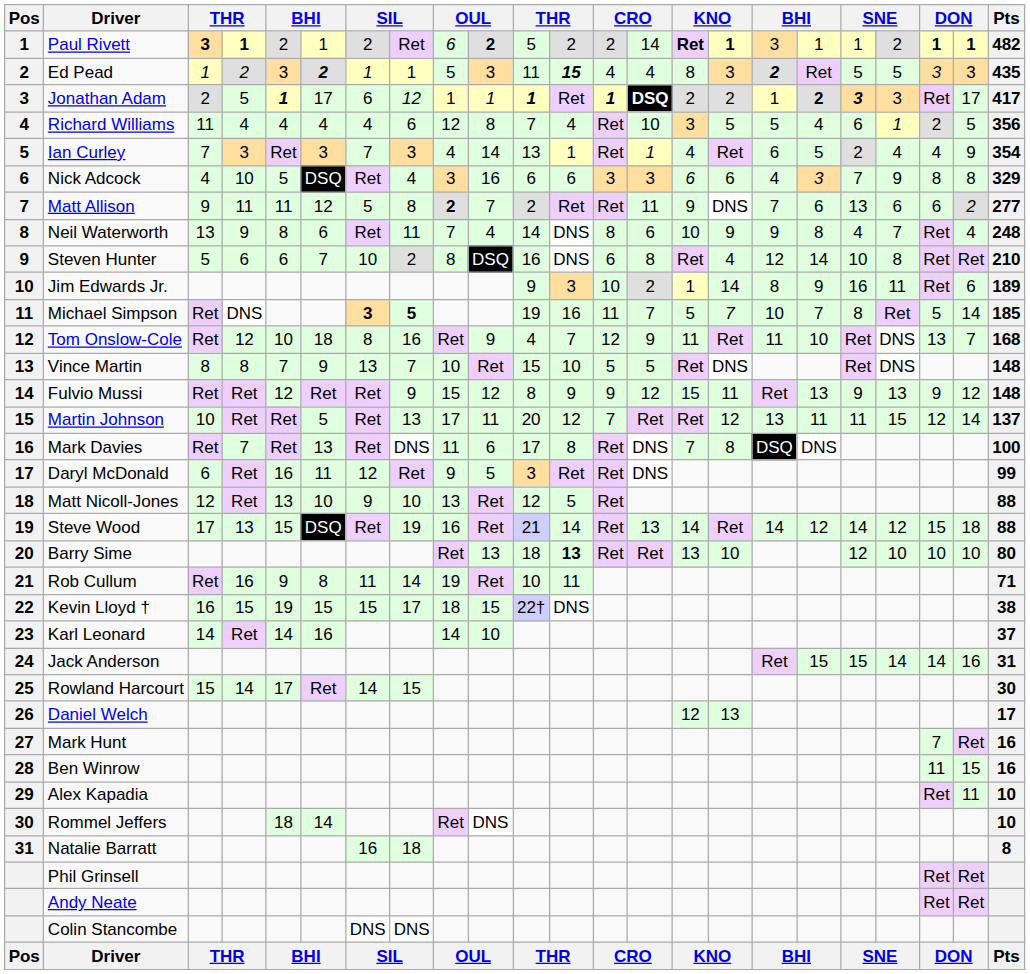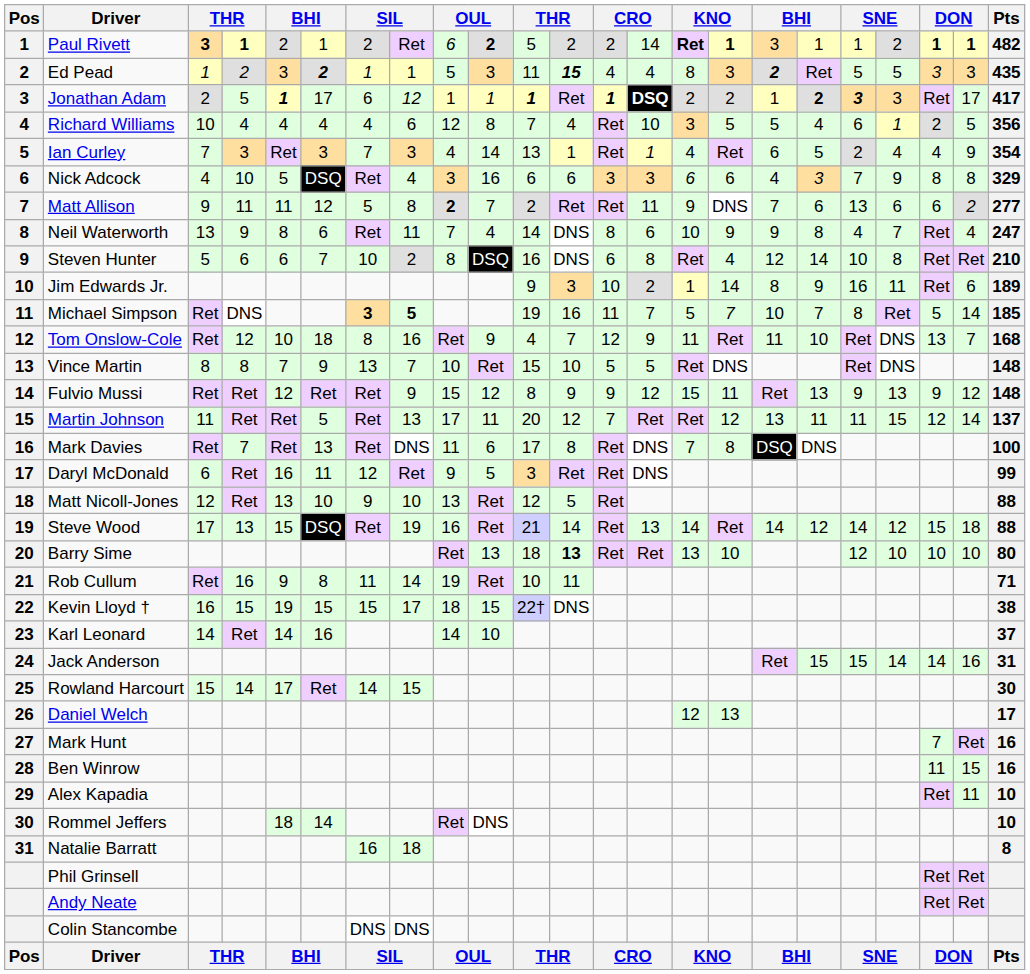 <table class="wikitable" style="font-size: 85%; text-align: center;">
 <tr valign="top">
 <th valign="middle">Pos</th>
 <th valign="middle">Driver</th>
 <th colspan="2"><a href='#'>THR</a></th>
 <th colspan="2"><a href='#'>BHI</a></th>
 <th colspan="2"><a href='#'>SIL</a></th>
 <th colspan="2"><a href='#'>OUL</a></th>
 <th colspan="2"><a href='#'>THR</a></th>
 <th colspan="2"><a href='#'>CRO</a></th>
 <th colspan="2"><a href='#'>KNO</a></th>
 <th colspan="2"><a href='#'>BHI</a></th>
 <th colspan="2"><a href='#'>SNE</a></th>
 <th colspan="2"><a href='#'>DON</a></th>
 <th valign=middle>Pts</th>
 </tr>
 <tr>
 <th>1</th>
 <td align=left> <a href='#'>Paul Rivett</a></td>
 <td style="background: #ffdf9f"><strong>3</strong></td>
 <td style="background: #ffffbf"><strong>1</strong></td>
 <td style="background: #dfdfdf">2</td>
 <td style="background: #ffffbf">1</td>
 <td style="background: #dfdfdf">2</td>
 <td style="background: #efcfff">Ret</td>
 <td style="background: #dfffdf"><em>6</em></td>
 <td style="background: #dfdfdf"><strong>2</strong></td>
 <td style="background: #dfffdf">5</td>
 <td style="background: #dfdfdf">2</td>
 <td style="background: #dfdfdf">2</td>
 <td style="background: #dfffdf">14</td>
 <td style="background: #efcfff"><strong>Ret</strong></td>
 <td style="background: #ffffbf"><strong>1</strong></td>
 <td style="background: #ffdf9f">3</td>
 <td style="background: #ffffbf">1</td>
 <td style="background: #ffffbf">1</td>
 <td style="background: #dfdfdf">2</td>
 <td style="background: #ffffbf"><strong>1</strong></td>
 <td style="background: #ffffbf"><strong>1</strong></td>
 <th>482</th>
 </tr>
 <tr>
 <th>2</th>
 <td align=left> Ed Pead</td>
 <td style="background: #ffffbf"><em>1</em></td>
 <td style="background: #dfdfdf"><em>2</em></td>
 <td style="background: #ffdf9f">3</td>
 <td style="background: #dfdfdf"><strong><em>2</em></strong></td>
 <td style="background: #ffffbf"><em>1</em></td>
 <td style="background: #ffffbf">1</td>
 <td style="background: #dfffdf">5</td>
 <td style="background: #ffdf9f">3</td>
 <td style="background: #dfffdf">11</td>
 <td style="background: #dfffdf"><strong><em>15</em></strong></td>
 <td style="background: #dfffdf">4</td>
 <td style="background: #dfffdf">4</td>
 <td style="background: #dfffdf">8</td>
 <td style="background: #ffdf9f">3</td>
 <td style="background: #dfdfdf"><strong><em>2</em></strong></td>
 <td style="background: #efcfff">Ret</td>
 <td style="background: #dfffdf">5</td>
 <td style="background: #dfffdf">5</td>
 <td style="background: #ffdf9f"><em>3</em></td>
 <td style="background: #ffdf9f">3</td>
 <th>435</th>
 </tr>
 <tr>
 <th>3</th>
 <td align=left> <a href='#'>Jonathan Adam</a></td>
 <td style="background: #dfdfdf">2</td>
 <td style="background: #dfffdf">5</td>
 <td style="background: #ffffbf"><strong><em>1</em></strong></td>
 <td style="background: #dfffdf">17</td>
 <td style="background: #dfffdf">6</td>
 <td style="background: #dfffdf"><em>12</em></td>
 <td style="background: #ffffbf">1</td>
 <td style="background: #ffffbf"><em>1</em></td>
 <td style="background: #ffffbf"><strong><em>1</em></strong></td>
 <td style="background: #efcfff">Ret</td>
 <td style="background: #ffffbf"><strong><em>1</em></strong></td>
 <td style="background:#000000; color:white;"><strong>DSQ</strong></td>
 <td style="background: #dfdfdf">2</td>
 <td style="background: #dfdfdf">2</td>
 <td style="background: #ffffbf">1</td>
 <td style="background: #dfdfdf"><strong>2</strong></td>
 <td style="background: #ffdf9f"><strong><em>3</em></strong></td>
 <td style="background: #ffdf9f">3</td>
 <td style="background: #efcfff">Ret</td>
 <td style="background: #dfffdf">17</td>
 <th>417</th>
 </tr>
 <tr>
 <th>4</th>
 <td align=left> <a href='#'>Richard Williams</a></td>
-<td style="background: #dfffdf">11</td>
+<td style="background: #dfffdf">10</td>
 <td style="background: #dfffdf">4</td>
 <td style="background: #dfffdf">4</td>
 <td style="background: #dfffdf">4</td>
 <td style="background: #dfffdf">4</td>
 <td style="background: #dfffdf">6</td>
 <td style="background: #dfffdf">12</td>
 <td style="background: #dfffdf">8</td>
 <td style="background: #dfffdf">7</td>
 <td style="background: #dfffdf">4</td>
 <td style="background: #efcfff">Ret</td>
 <td style="background: #dfffdf">10</td>
 <td style="background: #ffdf9f">3</td>
 <td style="background: #dfffdf">5</td>
 <td style="background: #dfffdf">5</td>
 <td style="background: #dfffdf">4</td>
 <td style="background: #dfffdf">6</td>
 <td style="background: #ffffbf"><em>1</em></td>
 <td style="background: #dfdfdf">2</td>
 <td style="background: #dfffdf">5</td>
 <th>356</th>
 </tr>
 <tr>
 <th>5</th>
 <td align=left> <a href='#'>Ian Curley</a></td>
 <td style="background: #dfffdf">7</td>
 <td style="background: #ffdf9f">3</td>
 <td style="background: #efcfff">Ret</td>
 <td style="background: #ffdf9f">3</td>
 <td style="background: #dfffdf">7</td>
 <td style="background: #ffdf9f">3</td>
 <td style="background: #dfffdf">4</td>
 <td style="background: #dfffdf">14</td>
 <td style="background: #dfffdf">13</td>
 <td style="background: #ffffbf">1</td>
 <td style="background: #efcfff">Ret</td>
 <td style="background: #ffffbf"><em>1</em></td>
 <td style="background: #dfffdf">4</td>
 <td style="background: #efcfff">Ret</td>
 <td style="background: #dfffdf">6</td>
 <td style="background: #dfffdf">5</td>
 <td style="background: #dfdfdf">2</td>
 <td style="background: #dfffdf">4</td>
 <td style="background: #dfffdf">4</td>
 <td style="background: #dfffdf">9</td>
 <th>354</th>
 </tr>
 <tr>
 <th>6</th>
 <td align=left> Nick Adcock</td>
 <td style="background: #dfffdf">4</td>
 <td style="background: #dfffdf">10</td>
 <td style="background: #dfffdf">5</td>
 <td style="background:#000000; color:white;">DSQ</td>
 <td style="background: #efcfff">Ret</td>
 <td style="background: #dfffdf">4</td>
 <td style="background: #ffdf9f">3</td>
 <td style="background: #dfffdf">16</td>
 <td style="background: #dfffdf">6</td>
 <td style="background: #dfffdf">6</td>
 <td style="background: #ffdf9f">3</td>
 <td style="background: #ffdf9f">3</td>
 <td style="background: #dfffdf"><em>6</em></td>
 <td style="background: #dfffdf">6</td>
 <td style="background: #dfffdf">4</td>
 <td style="background: #ffdf9f"><em>3</em></td>
 <td style="background: #dfffdf">7</td>
 <td style="background: #dfffdf">9</td>
 <td style="background: #dfffdf">8</td>
 <td style="background: #dfffdf">8</td>
 <th>329</th>
 </tr>
 <tr>
 <th>7</th>
 <td align=left> <a href='#'>Matt Allison</a></td>
 <td style="background: #dfffdf">9</td>
 <td style="background: #dfffdf">11</td>
 <td style="background: #dfffdf">11</td>
 <td style="background: #dfffdf">12</td>
 <td style="background: #dfffdf">5</td>
 <td style="background: #dfffdf">8</td>
 <td style="background: #dfdfdf"><strong>2</strong></td>
 <td style="background: #dfffdf">7</td>
 <td style="background: #dfdfdf">2</td>
 <td style="background: #efcfff">Ret</td>
 <td style="background: #efcfff">Ret</td>
 <td style="background: #dfffdf">11</td>
 <td style="background: #dfffdf">9</td>
 <td style="background: #ffffff">DNS</td>
 <td style="background: #dfffdf">7</td>
 <td style="background: #dfffdf">6</td>
 <td style="background: #dfffdf">13</td>
 <td style="background: #dfffdf">6</td>
 <td style="background: #dfffdf">6</td>
 <td style="background: #dfdfdf"><em>2</em></td>
 <th>277</th>
 </tr>
 <tr>
 <th>8</th>
 <td align=left> Neil Waterworth</td>
 <td style="background: #dfffdf">13</td>
 <td style="background: #dfffdf">9</td>
 <td style="background: #dfffdf">8</td>
 <td style="background: #dfffdf">6</td>
 <td style="background: #efcfff">Ret</td>
 <td style="background: #dfffdf">11</td>
 <td style="background: #dfffdf">7</td>
 <td style="background: #dfffdf">4</td>
 <td style="background: #dfffdf">14</td>
 <td style="background: #ffffff">DNS</td>
 <td style="background: #dfffdf">8</td>
 <td style="background: #dfffdf">6</td>
 <td style="background: #dfffdf">10</td>
 <td style="background: #dfffdf">9</td>
 <td style="background: #dfffdf">9</td>
 <td style="background: #dfffdf">8</td>
 <td style="background: #dfffdf">4</td>
 <td style="background: #dfffdf">7</td>
 <td style="background: #efcfff">Ret</td>
 <td style="background: #dfffdf">4</td>
-<th>248</th>
+<th>247</th>
 </tr>
 <tr>
 <th>9</th>
 <td align=left> Steven Hunter</td>
 <td style="background: #dfffdf">5</td>
 <td style="background: #dfffdf">6</td>
 <td style="background: #dfffdf">6</td>
 <td style="background: #dfffdf">7</td>
 <td style="background: #dfffdf">10</td>
 <td style="background: #dfdfdf">2</td>
 <td style="background: #dfffdf">8</td>
 <td style="background:#000000; color:white;">DSQ</td>
 <td style="background: #dfffdf">16</td>
 <td style="background: #ffffff">DNS</td>
 <td style="background: #dfffdf">6</td>
 <td style="background: #dfffdf">8</td>
 <td style="background: #efcfff">Ret</td>
 <td style="background: #dfffdf">4</td>
 <td style="background: #dfffdf">12</td>
 <td style="background: #dfffdf">14</td>
 <td style="background: #dfffdf">10</td>
 <td style="background: #dfffdf">8</td>
 <td style="background: #efcfff">Ret</td>
 <td style="background: #efcfff">Ret</td>
 <th>210</th>
 </tr>
 <tr>
 <th>10</th>
 <td align=left> Jim Edwards Jr.</td>
 <td></td>
 <td></td>
 <td></td>
 <td></td>
 <td></td>
 <td></td>
 <td></td>
 <td></td>
 <td style="background: #dfffdf">9</td>
 <td style="background: #ffdf9f">3</td>
 <td style="background: #dfffdf">10</td>
 <td style="background: #dfdfdf">2</td>
 <td style="background: #ffffbf">1</td>
 <td style="background: #dfffdf">14</td>
 <td style="background: #dfffdf">8</td>
 <td style="background: #dfffdf">9</td>
 <td style="background: #dfffdf">16</td>
 <td style="background: #dfffdf">11</td>
 <td style="background: #efcfff">Ret</td>
 <td style="background: #dfffdf">6</td>
 <th>189</th>
 </tr>
 <tr>
 <th>11</th>
 <td align=left> Michael Simpson</td>
 <td style="background: #efcfff">Ret</td>
 <td style="background: #ffffff">DNS</td>
 <td></td>
 <td></td>
 <td style="background: #ffdf9f"><strong>3</strong></td>
 <td style="background: #dfffdf"><strong>5</strong></td>
 <td></td>
 <td></td>
 <td style="background: #dfffdf">19</td>
 <td style="background: #dfffdf">16</td>
 <td style="background: #dfffdf">11</td>
 <td style="background: #dfffdf">7</td>
 <td style="background: #dfffdf">5</td>
 <td style="background: #dfffdf"><em>7</em></td>
 <td style="background: #dfffdf">10</td>
 <td style="background: #dfffdf">7</td>
 <td style="background: #dfffdf">8</td>
 <td style="background: #efcfff">Ret</td>
 <td style="background: #dfffdf">5</td>
 <td style="background: #dfffdf">14</td>
 <th>185</th>
 </tr>
 <tr>
 <th>12</th>
 <td align=left> <a href='#'>Tom Onslow-Cole</a></td>
 <td style="background: #efcfff">Ret</td>
 <td style="background: #dfffdf">12</td>
 <td style="background: #dfffdf">10</td>
 <td style="background: #dfffdf">18</td>
 <td style="background: #dfffdf">8</td>
 <td style="background: #dfffdf">16</td>
 <td style="background: #efcfff">Ret</td>
 <td style="background: #dfffdf">9</td>
 <td style="background: #dfffdf">4</td>
 <td style="background: #dfffdf">7</td>
 <td style="background: #dfffdf">12</td>
 <td style="background: #dfffdf">9</td>
 <td style="background: #dfffdf">11</td>
 <td style="background: #efcfff">Ret</td>
 <td style="background: #dfffdf">11</td>
 <td style="background: #dfffdf">10</td>
 <td style="background: #efcfff">Ret</td>
 <td style="background: #ffffff">DNS</td>
 <td style="background: #dfffdf">13</td>
 <td style="background: #dfffdf">7</td>
 <th>168</th>
 </tr>
 <tr>
 <th>13</th>
 <td align=left> Vince Martin</td>
 <td style="background: #dfffdf">8</td>
 <td style="background: #dfffdf">8</td>
 <td style="background: #dfffdf">7</td>
 <td style="background: #dfffdf">9</td>
 <td style="background: #dfffdf">13</td>
 <td style="background: #dfffdf">7</td>
 <td style="background: #dfffdf">10</td>
 <td style="background: #efcfff">Ret</td>
 <td style="background: #dfffdf">15</td>
 <td style="background: #dfffdf">10</td>
 <td style="background: #dfffdf">5</td>
 <td style="background: #dfffdf">5</td>
 <td style="background: #efcfff">Ret</td>
 <td style="background: #ffffff">DNS</td>
 <td></td>
 <td></td>
 <td style="background: #efcfff">Ret</td>
 <td style="background: #ffffff">DNS</td>
 <td></td>
 <td></td>
 <th>148</th>
 </tr>
 <tr>
 <th>14</th>
 <td align=left> Fulvio Mussi</td>
 <td style="background: #efcfff">Ret</td>
 <td style="background: #efcfff">Ret</td>
 <td style="background: #dfffdf">12</td>
 <td style="background: #efcfff">Ret</td>
 <td style="background: #efcfff">Ret</td>
 <td style="background: #dfffdf">9</td>
 <td style="background: #dfffdf">15</td>
 <td style="background: #dfffdf">12</td>
 <td style="background: #dfffdf">8</td>
 <td style="background: #dfffdf">9</td>
 <td style="background: #dfffdf">9</td>
 <td style="background: #dfffdf">12</td>
 <td style="background: #dfffdf">15</td>
 <td style="background: #dfffdf">11</td>
 <td style="background: #efcfff">Ret</td>
 <td style="background: #dfffdf">13</td>
 <td style="background: #dfffdf">9</td>
 <td style="background: #dfffdf">13</td>
 <td style="background: #dfffdf">9</td>
 <td style="background: #dfffdf">12</td>
 <th>148</th>
 </tr>
 <tr>
 <th>15</th>
 <td align=left> <a href='#'>Martin Johnson</a></td>
-<td style="background: #dfffdf">10</td>
+<td style="background: #dfffdf">11</td>
 <td style="background: #efcfff">Ret</td>
 <td style="background: #efcfff">Ret</td>
 <td style="background: #dfffdf">5</td>
 <td style="background: #efcfff">Ret</td>
 <td style="background: #dfffdf">13</td>
 <td style="background: #dfffdf">17</td>
 <td style="background: #dfffdf">11</td>
 <td style="background: #dfffdf">20</td>
 <td style="background: #dfffdf">12</td>
 <td style="background: #dfffdf">7</td>
 <td style="background: #efcfff">Ret</td>
 <td style="background: #efcfff">Ret</td>
 <td style="background: #dfffdf">12</td>
 <td style="background: #dfffdf">13</td>
 <td style="background: #dfffdf">11</td>
 <td style="background: #dfffdf">11</td>
 <td style="background: #dfffdf">15</td>
 <td style="background: #dfffdf">12</td>
 <td style="background: #dfffdf">14</td>
 <th>137</th>
 </tr>
 <tr>
 <th>16</th>
 <td align=left> Mark Davies</td>
 <td style="background: #efcfff">Ret</td>
 <td style="background: #dfffdf">7</td>
 <td style="background: #efcfff">Ret</td>
 <td style="background: #dfffdf">13</td>
 <td style="background: #efcfff">Ret</td>
 <td style="background: #ffffff">DNS</td>
 <td style="background: #dfffdf">11</td>
 <td style="background: #dfffdf">6</td>
 <td style="background: #dfffdf">17</td>
 <td style="background: #dfffdf">8</td>
 <td style="background: #efcfff">Ret</td>
 <td style="background: #ffffff">DNS</td>
 <td style="background: #dfffdf">7</td>
 <td style="background: #dfffdf">8</td>
 <td style="background:#000000; color:white;">DSQ</td>
 <td style="background: #ffffff">DNS</td>
 <td></td>
 <td></td>
 <td></td>
 <td></td>
 <th>100</th>
 </tr>
 <tr>
 <th>17</th>
 <td align=left> Daryl McDonald</td>
 <td style="background: #dfffdf">6</td>
 <td style="background: #efcfff">Ret</td>
 <td style="background: #dfffdf">16</td>
 <td style="background: #dfffdf">11</td>
 <td style="background: #dfffdf">12</td>
 <td style="background: #efcfff">Ret</td>
 <td style="background: #dfffdf">9</td>
 <td style="background: #dfffdf">5</td>
 <td style="background: #ffdf9f">3</td>
 <td style="background: #efcfff">Ret</td>
 <td style="background: #efcfff">Ret</td>
 <td style="background: #ffffff">DNS</td>
 <td></td>
 <td></td>
 <td></td>
 <td></td>
 <td></td>
 <td></td>
 <td></td>
 <td></td>
 <th>99</th>
 </tr>
 <tr>
 <th>18</th>
 <td align=left> Matt Nicoll-Jones</td>
 <td style="background: #dfffdf">12</td>
 <td style="background: #efcfff">Ret</td>
 <td style="background: #dfffdf">13</td>
 <td style="background: #dfffdf">10</td>
 <td style="background: #dfffdf">9</td>
 <td style="background: #dfffdf">10</td>
 <td style="background: #dfffdf">13</td>
 <td style="background: #efcfff">Ret</td>
 <td style="background: #dfffdf">12</td>
 <td style="background: #dfffdf">5</td>
 <td style="background: #efcfff">Ret</td>
 <td></td>
 <td></td>
 <td></td>
 <td></td>
 <td></td>
 <td></td>
 <td></td>
 <td></td>
 <td></td>
 <th>88</th>
 </tr>
 <tr>
 <th>19</th>
 <td align=left> Steve Wood</td>
 <td style="background: #dfffdf">17</td>
 <td style="background: #dfffdf">13</td>
 <td style="background: #dfffdf">15</td>
 <td style="background:#000000; color:white;">DSQ</td>
 <td style="background: #efcfff">Ret</td>
 <td style="background: #dfffdf">19</td>
 <td style="background: #dfffdf">16</td>
 <td style="background: #efcfff">Ret</td>
 <td style="background: #cfcfff">21</td>
 <td style="background: #dfffdf">14</td>
 <td style="background: #efcfff">Ret</td>
 <td style="background: #dfffdf">13</td>
 <td style="background: #dfffdf">14</td>
 <td style="background: #efcfff">Ret</td>
 <td style="background: #dfffdf">14</td>
 <td style="background: #dfffdf">12</td>
 <td style="background: #dfffdf">14</td>
 <td style="background: #dfffdf">12</td>
 <td style="background: #dfffdf">15</td>
 <td style="background: #dfffdf">18</td>
 <th>88</th>
 </tr>
 <tr>
 <th>20</th>
 <td align=left> Barry Sime</td>
 <td></td>
 <td></td>
 <td></td>
 <td></td>
 <td></td>
 <td></td>
 <td style="background: #efcfff">Ret</td>
 <td style="background: #dfffdf">13</td>
 <td style="background: #dfffdf">18</td>
 <td style="background: #dfffdf"><strong>13</strong></td>
 <td style="background: #efcfff">Ret</td>
 <td style="background: #efcfff">Ret</td>
 <td style="background: #dfffdf">13</td>
 <td style="background: #dfffdf">10</td>
 <td></td>
 <td></td>
 <td style="background: #dfffdf">12</td>
 <td style="background: #dfffdf">10</td>
 <td style="background: #dfffdf">10</td>
 <td style="background: #dfffdf">10</td>
 <th>80</th>
 </tr>
 <tr>
 <th>21</th>
 <td align=left> Rob Cullum</td>
 <td style="background: #efcfff">Ret</td>
 <td style="background: #dfffdf">16</td>
 <td style="background: #dfffdf">9</td>
 <td style="background: #dfffdf">8</td>
 <td style="background: #dfffdf">11</td>
 <td style="background: #dfffdf">14</td>
 <td style="background: #dfffdf">19</td>
 <td style="background: #efcfff">Ret</td>
 <td style="background: #dfffdf">10</td>
 <td style="background: #dfffdf">11</td>
 <td></td>
 <td></td>
 <td></td>
 <td></td>
 <td></td>
 <td></td>
 <td></td>
 <td></td>
 <td></td>
 <td></td>
 <th>71</th>
 </tr>
 <tr>
 <th>22</th>
 <td align=left> Kevin Lloyd †</td>
 <td style="background: #dfffdf">16</td>
 <td style="background: #dfffdf">15</td>
 <td style="background: #dfffdf">19</td>
 <td style="background: #dfffdf">15</td>
 <td style="background: #dfffdf">15</td>
 <td style="background: #dfffdf">17</td>
 <td style="background: #dfffdf">18</td>
 <td style="background: #dfffdf">15</td>
 <td style="background: #cfcfff">22†</td>
 <td style="background: #ffffff">DNS</td>
 <td></td>
 <td></td>
 <td></td>
 <td></td>
 <td></td>
 <td></td>
 <td></td>
 <td></td>
 <td></td>
 <td></td>
 <th>38</th>
 </tr>
 <tr>
 <th>23</th>
 <td align=left> Karl Leonard</td>
 <td style="background: #dfffdf">14</td>
 <td style="background: #efcfff">Ret</td>
 <td style="background: #dfffdf">14</td>
 <td style="background: #dfffdf">16</td>
 <td></td>
 <td></td>
 <td style="background: #dfffdf">14</td>
 <td style="background: #dfffdf">10</td>
 <td></td>
 <td></td>
 <td></td>
 <td></td>
 <td></td>
 <td></td>
 <td></td>
 <td></td>
 <td></td>
 <td></td>
 <td></td>
 <td></td>
 <th>37</th>
 </tr>
 <tr>
 <th>24</th>
 <td align=left> Jack Anderson</td>
 <td></td>
 <td></td>
 <td></td>
 <td></td>
 <td></td>
 <td></td>
 <td></td>
 <td></td>
 <td></td>
 <td></td>
 <td></td>
 <td></td>
 <td></td>
 <td></td>
 <td style="background: #efcfff">Ret</td>
 <td style="background: #dfffdf">15</td>
 <td style="background: #dfffdf">15</td>
 <td style="background: #dfffdf">14</td>
 <td style="background: #dfffdf">14</td>
 <td style="background: #dfffdf">16</td>
 <th>31</th>
 </tr>
 <tr>
 <th>25</th>
 <td align=left> Rowland Harcourt</td>
 <td style="background: #dfffdf">15</td>
 <td style="background: #dfffdf">14</td>
 <td style="background: #dfffdf">17</td>
 <td style="background: #efcfff">Ret</td>
 <td style="background: #dfffdf">14</td>
 <td style="background: #dfffdf">15</td>
 <td></td>
 <td></td>
 <td></td>
 <td></td>
 <td></td>
 <td></td>
 <td></td>
 <td></td>
 <td></td>
 <td></td>
 <td></td>
 <td></td>
 <td></td>
 <td></td>
 <th>30</th>
 </tr>
 <tr>
 <th>26</th>
 <td align=left> <a href='#'>Daniel Welch</a></td>
 <td></td>
 <td></td>
 <td></td>
 <td></td>
 <td></td>
 <td></td>
 <td></td>
 <td></td>
 <td></td>
 <td></td>
 <td></td>
 <td></td>
 <td style="background: #dfffdf">12</td>
 <td style="background: #dfffdf">13</td>
 <td></td>
 <td></td>
 <td></td>
 <td></td>
 <td></td>
 <td></td>
 <th>17</th>
 </tr>
 <tr>
 <th>27</th>
 <td align=left> Mark Hunt</td>
 <td></td>
 <td></td>
 <td></td>
 <td></td>
 <td></td>
 <td></td>
 <td></td>
 <td></td>
 <td></td>
 <td></td>
 <td></td>
 <td></td>
 <td></td>
 <td></td>
 <td></td>
 <td></td>
 <td></td>
 <td></td>
 <td style="background: #dfffdf">7</td>
 <td style="background: #efcfff">Ret</td>
 <th>16</th>
 </tr>
 <tr>
 <th>28</th>
 <td align=left> Ben Winrow</td>
 <td></td>
 <td></td>
 <td></td>
 <td></td>
 <td></td>
 <td></td>
 <td></td>
 <td></td>
 <td></td>
 <td></td>
 <td></td>
 <td></td>
 <td></td>
 <td></td>
 <td></td>
 <td></td>
 <td></td>
 <td></td>
 <td style="background: #dfffdf">11</td>
 <td style="background: #dfffdf">15</td>
 <th>16</th>
 </tr>
 <tr>
 <th>29</th>
 <td align=left> Alex Kapadia</td>
 <td></td>
 <td></td>
 <td></td>
 <td></td>
 <td></td>
 <td></td>
 <td></td>
 <td></td>
 <td></td>
 <td></td>
 <td></td>
 <td></td>
 <td></td>
 <td></td>
 <td></td>
 <td></td>
 <td></td>
 <td></td>
 <td style="background: #efcfff">Ret</td>
 <td style="background: #dfffdf">11</td>
 <th>10</th>
 </tr>
 <tr>
 <th>30</th>
 <td align=left> Rommel Jeffers</td>
 <td></td>
 <td></td>
 <td style="background: #dfffdf">18</td>
 <td style="background: #dfffdf">14</td>
 <td></td>
 <td></td>
 <td style="background: #efcfff">Ret</td>
 <td style="background: #ffffff">DNS</td>
 <td></td>
 <td></td>
 <td></td>
 <td></td>
 <td></td>
 <td></td>
 <td></td>
 <td></td>
 <td></td>
 <td></td>
 <td></td>
 <td></td>
 <th>10</th>
 </tr>
 <tr>
 <th>31</th>
 <td align=left> Natalie Barratt</td>
 <td></td>
 <td></td>
 <td></td>
 <td></td>
 <td style="background: #dfffdf">16</td>
 <td style="background: #dfffdf">18</td>
 <td></td>
 <td></td>
 <td></td>
 <td></td>
 <td></td>
 <td></td>
 <td></td>
 <td></td>
 <td></td>
 <td></td>
 <td></td>
 <td></td>
 <td></td>
 <td></td>
 <th>8</th>
 </tr>
 <tr>
 <th></th>
 <td align=left> Phil Grinsell</td>
 <td></td>
 <td></td>
 <td></td>
 <td></td>
 <td></td>
 <td></td>
 <td></td>
 <td></td>
 <td></td>
 <td></td>
 <td></td>
 <td></td>
 <td></td>
 <td></td>
 <td></td>
 <td></td>
 <td></td>
 <td></td>
 <td style="background: #efcfff">Ret</td>
 <td style="background: #efcfff">Ret</td>
 <th></th>
 </tr>
 <tr>
 <th></th>
 <td align=left> <a href='#'>Andy Neate</a></td>
 <td></td>
 <td></td>
 <td></td>
 <td></td>
 <td></td>
 <td></td>
 <td></td>
 <td></td>
 <td></td>
 <td></td>
 <td></td>
 <td></td>
 <td></td>
 <td></td>
 <td></td>
 <td></td>
 <td></td>
 <td></td>
 <td style="background: #efcfff">Ret</td>
 <td style="background: #efcfff">Ret</td>
 <th></th>
 </tr>
 <tr>
 <th></th>
 <td align=left> Colin Stancombe</td>
 <td></td>
 <td></td>
 <td></td>
 <td></td>
 <td style="background: #ffffff">DNS</td>
 <td style="background: #ffffff">DNS</td>
 <td></td>
 <td></td>
 <td></td>
 <td></td>
 <td></td>
 <td></td>
 <td></td>
 <td></td>
 <td></td>
 <td></td>
 <td></td>
 <td></td>
 <td></td>
 <td></td>
 <th></th>
 </tr>
 <tr>
 <th valign="middle">Pos</th>
 <th valign="middle">Driver</th>
 <th colspan="2"><a href='#'>THR</a></th>
 <th colspan="2"><a href='#'>BHI</a></th>
 <th colspan="2"><a href='#'>SIL</a></th>
 <th colspan="2"><a href='#'>OUL</a></th>
 <th colspan="2"><a href='#'>THR</a></th>
 <th colspan="2"><a href='#'>CRO</a></th>
 <th colspan="2"><a href='#'>KNO</a></th>
 <th colspan="2"><a href='#'>BHI</a></th>
 <th colspan="2"><a href='#'>SNE</a></th>
 <th colspan="2"><a href='#'>DON</a></th>
 <th valign=middle>Pts</th>
 </tr>
 <tr>
 </tr>
 </table>
